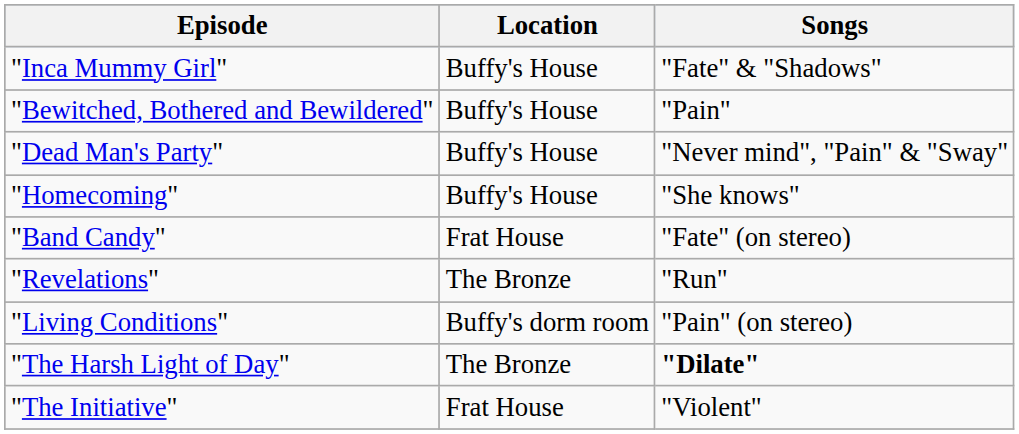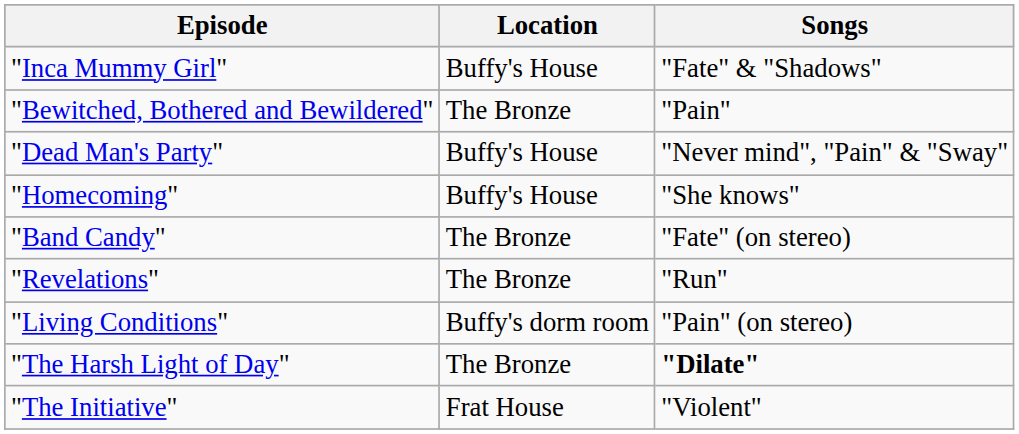 <table class="wikitable">
 <tr bgcolor="lightsteelblue" align=left>
 <th><strong>Episode</strong></th>
 <th><strong>Location</strong></th>
 <th>Songs</th>
 </tr>
 <tr>
 <td>"<a href='#'>Inca Mummy Girl</a>"</td>
 <td>Buffy's House</td>
 <td>"Fate" & "Shadows"</td>
 </tr>
 <tr>
 <td>"<a href='#'>Bewitched, Bothered and Bewildered</a>"</td>
-<td>Buffy's House</td>
+<td>The Bronze</td>
 <td>"Pain"</td>
 </tr>
 <tr>
 <td>"<a href='#'>Dead Man's Party</a>"</td>
 <td>Buffy's House</td>
 <td>"Never mind", "Pain" & "Sway"</td>
 </tr>
 <tr>
 <td>"<a href='#'>Homecoming</a>"</td>
 <td>Buffy's House</td>
 <td>"She knows"</td>
 </tr>
 <tr>
 <td>"<a href='#'>Band Candy</a>"</td>
-<td>Frat House</td>
+<td>The Bronze</td>
 <td>"Fate" (on stereo)</td>
 </tr>
 <tr>
 <td>"<a href='#'>Revelations</a>"</td>
 <td>The Bronze</td>
 <td>"Run"</td>
 </tr>
 <tr>
 <td>"<a href='#'>Living Conditions</a>"</td>
 <td>Buffy's dorm room</td>
 <td>"Pain" (on stereo)</td>
 </tr>
 <tr>
 <td>"<a href='#'>The Harsh Light of Day</a>"</td>
 <td>The Bronze</td>
 <td><strong>"Dilate"</strong></td>
 </tr>
 <tr>
 <td>"<a href='#'>The Initiative</a>"</td>
 <td>Frat House</td>
 <td>"Violent"</td>
 </tr>
 </table>
